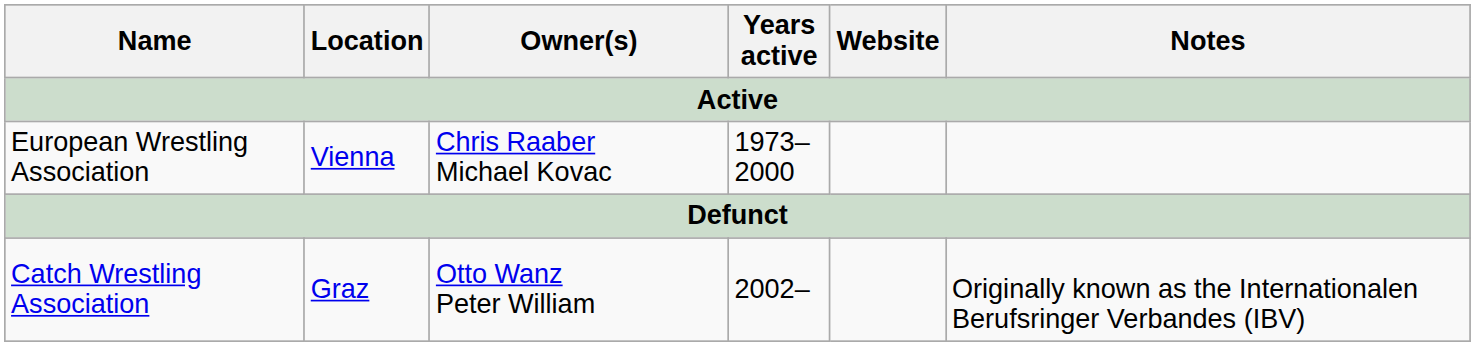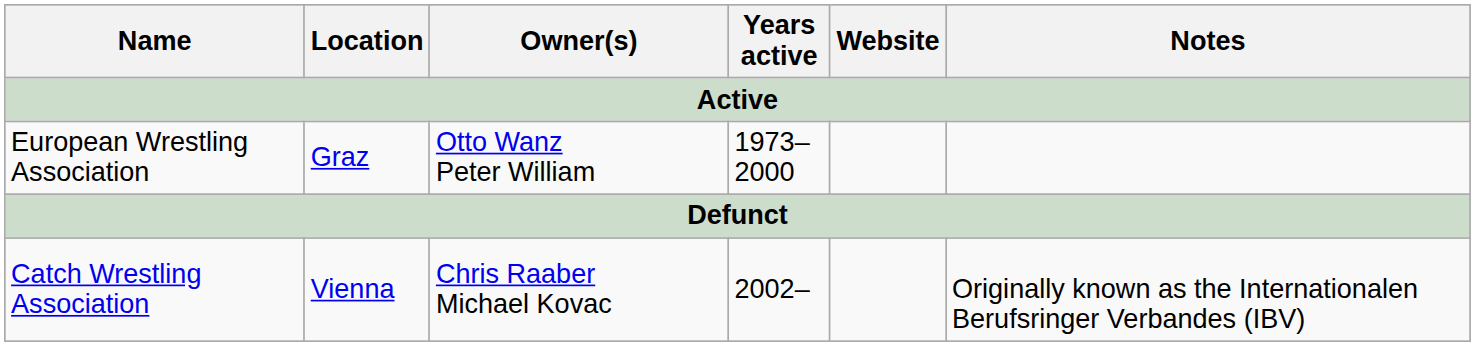 <table class="wikitable sortable" style="text-align: left;">
 <tr>
 <th width="21%">Name</th>
 <th width="7%">Location</th>
 <th width="21%">Owner(s)</th>
 <th width="7%">Years active</th>
 <th width="7%">Website</th>
 <th width="55%">Notes</th>
 </tr>
 <tr>
 <td colspan=7 style="background: #ccddcc;" align=center><strong>Active</strong></td>
 </tr>
 <tr>
 <td>European Wrestling Association</td>
-<td><a href='#'>Vienna</a></td>
-<td><a href='#'>Chris Raaber</a><br>Michael Kovac</td>
+<td><a href='#'>Graz</a></td>
+<td><a href='#'>Otto Wanz</a><br>Peter William</td>
 <td>1973–2000</td>
 <td></td>
 <td></td>
 </tr>
 <tr>
 <td colspan=7 style="background: #ccddcc;" align=center><strong>Defunct</strong></td>
 </tr>
 <tr>
 <td><a href='#'>Catch Wrestling Association</a></td>
-<td><a href='#'>Graz</a></td>
-<td><a href='#'>Otto Wanz</a><br>Peter William</td>
+<td><a href='#'>Vienna</a></td>
+<td><a href='#'>Chris Raaber</a><br>Michael Kovac</td>
 <td>2002–</td>
 <td></td>
 <td><br>Originally known as the Internationalen Berufsringer Verbandes (IBV)</td>
 </tr>
 </table>
